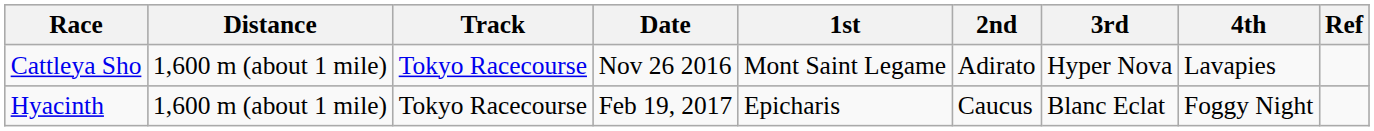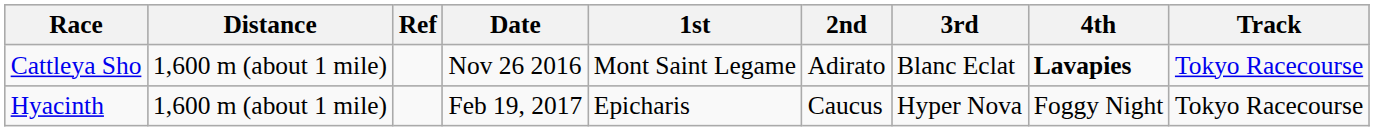 <table class="wikitable">
 <tr>
 <th>Race</th>
 <th>Distance</th>
-<th>Track</th>
+<th>Ref</th>
 <th>Date</th>
 <th>1st</th>
 <th>2nd</th>
 <th>3rd</th>
 <th>4th</th>
-<th>Ref</th>
+<th>Track</th>
 </tr>
 <tr>
 <td><a href='#'>Cattleya Sho</a></td>
 <td>1,600 m <span>(about 1 mile)</span></td>
-<td><a href='#'>Tokyo Racecourse</a></td>
+<td></td>
 <td>Nov 26 2016</td>
 <td>Mont Saint Legame</td>
 <td>Adirato</td>
-<td>Hyper Nova</td>
-<td>Lavapies</td>
-<td></td>
+<td>Blanc Eclat</td>
+<td><strong>Lavapies</strong></td>
+<td><a href='#'>Tokyo Racecourse</a></td>
 </tr>
 <tr>
 <td><a href='#'>Hyacinth</a></td>
 <td>1,600 m <span>(about 1 mile)</span></td>
-<td>Tokyo Racecourse</td>
+<td></td>
 <td>Feb 19, 2017</td>
 <td>Epicharis</td>
 <td>Caucus</td>
-<td>Blanc Eclat</td>
+<td>Hyper Nova</td>
 <td>Foggy Night</td>
-<td></td>
+<td>Tokyo Racecourse</td>
 </tr>
 </table>
